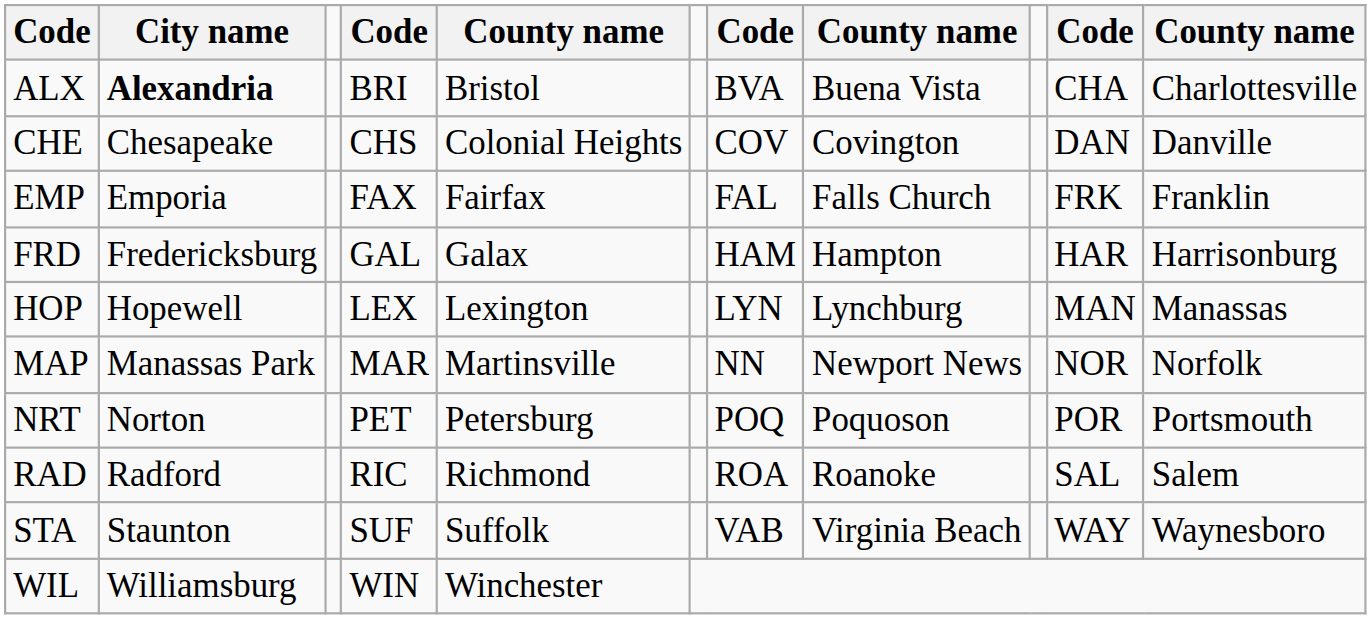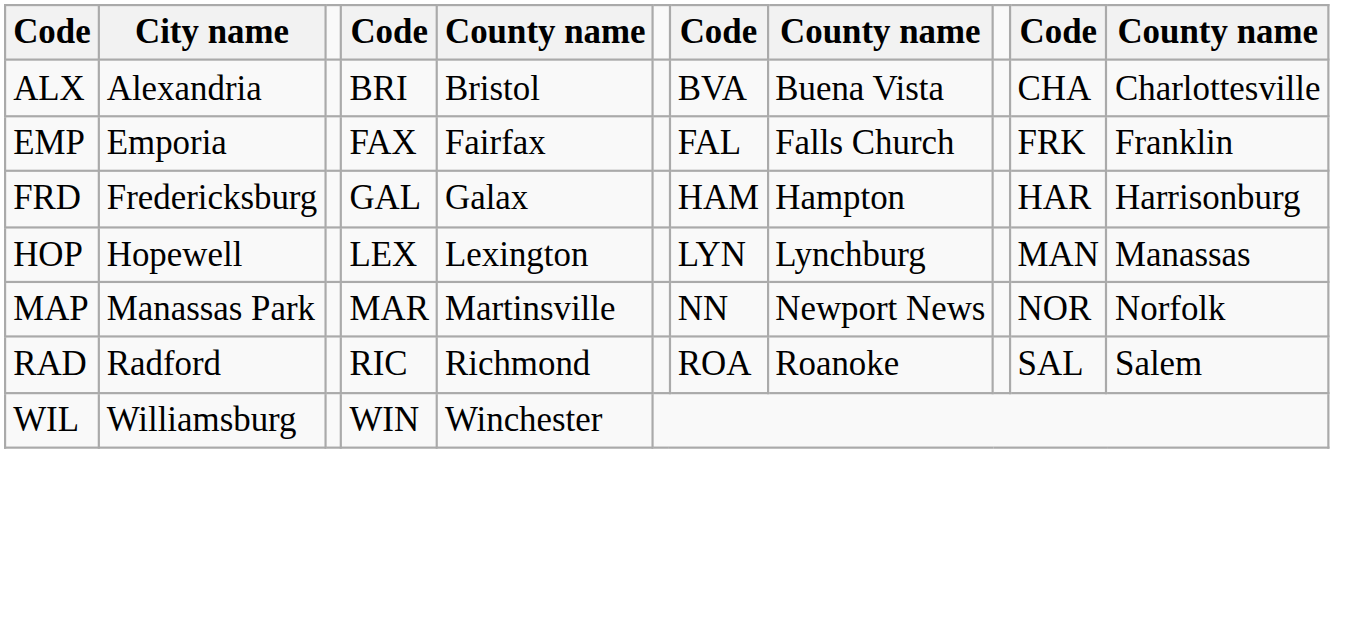 <table class="wikitable sortable">
 <tr>
 <th>Code</th>
 <th>City name</th>
 <td></td>
 <th>Code</th>
 <th>County name</th>
 <td></td>
 <th>Code</th>
 <th>County name</th>
 <td></td>
 <th>Code</th>
 <th>County name</th>
 </tr>
 <tr>
 <td>ALX</td>
-<td><strong>Alexandria</strong></td>
+<td>Alexandria</td>
 <td></td>
 <td>BRI</td>
 <td>Bristol</td>
 <td></td>
 <td>BVA</td>
 <td>Buena Vista</td>
 <td></td>
 <td>CHA</td>
 <td>Charlottesville</td>
-</tr>
-<tr>
-<td>CHE</td>
-<td>Chesapeake</td>
-<td></td>
-<td>CHS</td>
-<td>Colonial Heights</td>
-<td></td>
-<td>COV</td>
-<td>Covington</td>
-<td></td>
-<td>DAN</td>
-<td>Danville</td>
 </tr>
 <tr>
 <td>EMP</td>
 <td>Emporia</td>
 <td></td>
 <td>FAX</td>
 <td>Fairfax</td>
 <td></td>
 <td>FAL</td>
 <td>Falls Church</td>
 <td></td>
 <td>FRK</td>
 <td>Franklin</td>
 </tr>
 <tr>
 <td>FRD</td>
 <td>Fredericksburg</td>
 <td></td>
 <td>GAL</td>
 <td>Galax</td>
 <td></td>
 <td>HAM</td>
 <td>Hampton</td>
 <td></td>
 <td>HAR</td>
 <td>Harrisonburg</td>
 </tr>
 <tr>
 <td>HOP</td>
 <td>Hopewell</td>
 <td></td>
 <td>LEX</td>
 <td>Lexington</td>
 <td></td>
 <td>LYN</td>
 <td>Lynchburg</td>
 <td></td>
 <td>MAN</td>
 <td>Manassas</td>
 </tr>
 <tr>
 <td>MAP</td>
 <td>Manassas Park</td>
 <td></td>
 <td>MAR</td>
 <td>Martinsville</td>
 <td></td>
 <td>NN</td>
 <td>Newport News</td>
 <td></td>
 <td>NOR</td>
 <td>Norfolk</td>
 </tr>
 <tr>
-<td>NRT</td>
-<td>Norton</td>
-<td></td>
-<td>PET</td>
-<td>Petersburg</td>
-<td></td>
-<td>POQ</td>
-<td>Poquoson</td>
-<td></td>
-<td>POR</td>
-<td>Portsmouth</td>
-</tr>
-<tr>
 <td>RAD</td>
 <td>Radford</td>
 <td></td>
 <td>RIC</td>
 <td>Richmond</td>
 <td></td>
 <td>ROA</td>
 <td>Roanoke</td>
 <td></td>
 <td>SAL</td>
 <td>Salem</td>
 </tr>
 <tr>
-<td>STA</td>
-<td>Staunton</td>
-<td></td>
-<td>SUF</td>
-<td>Suffolk</td>
-<td></td>
-<td>VAB</td>
-<td>Virginia Beach</td>
-<td></td>
-<td>WAY</td>
-<td>Waynesboro</td>
-</tr>
-<tr>
 <td>WIL</td>
 <td>Williamsburg</td>
 <td></td>
 <td>WIN</td>
 <td>Winchester</td>
 </tr>
 </table>
